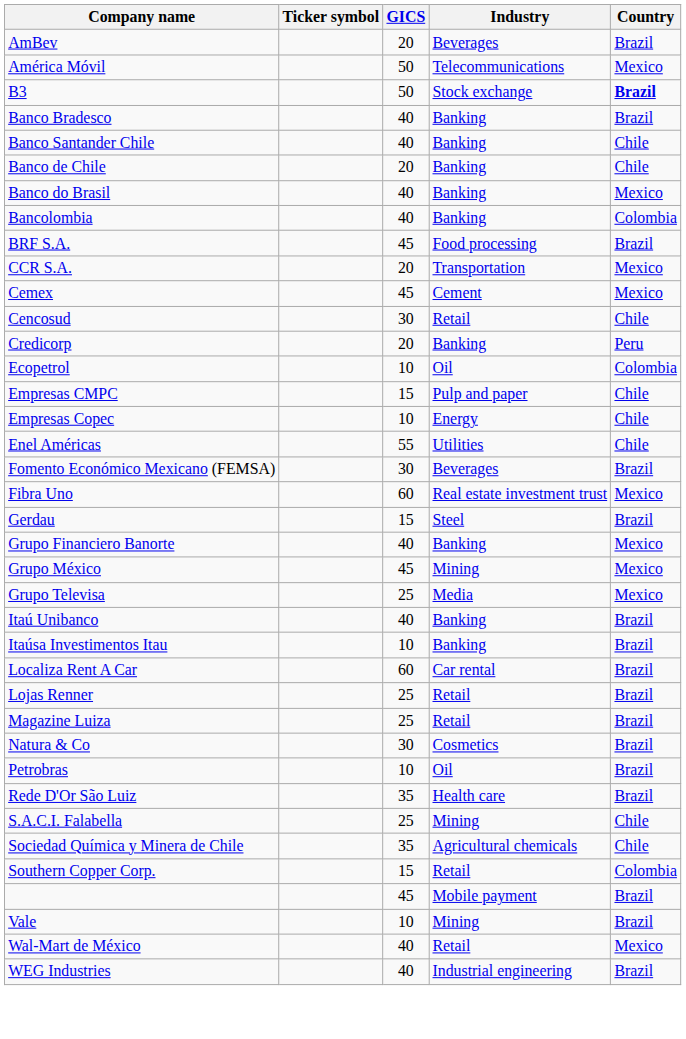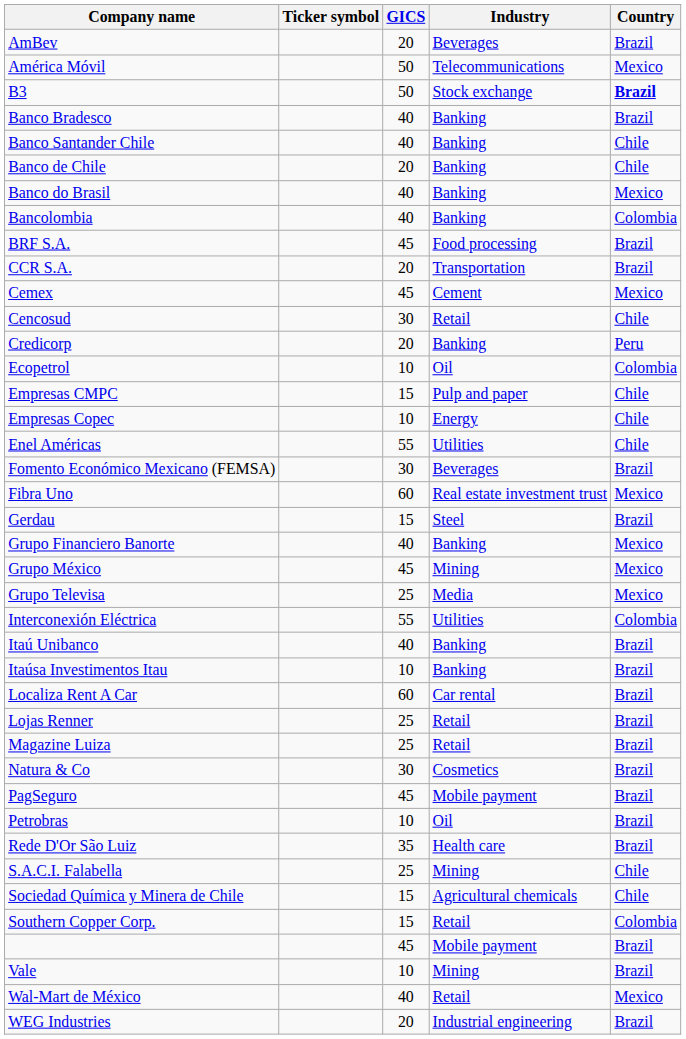 <table class="wikitable sortable">
 <tr>
 <th>Company name</th>
 <th>Ticker symbol</th>
 <th><a href='#'>GICS</a></th>
 <th>Industry</th>
 <th>Country</th>
 </tr>
 <tr>
 <td><a href='#'>AmBev</a></td>
 <td></td>
 <td align="center">20</td>
 <td><a href='#'>Beverages</a></td>
 <td><a href='#'>Brazil</a></td>
 </tr>
 <tr>
 <td><a href='#'>América Móvil</a></td>
 <td></td>
 <td align="center">50</td>
 <td><a href='#'>Telecommunications</a></td>
 <td><a href='#'>Mexico</a></td>
 </tr>
 <tr>
 <td><a href='#'>B3</a></td>
 <td></td>
 <td align="center">50</td>
 <td><a href='#'>Stock exchange</a></td>
 <td><strong><a href='#'>Brazil</a></strong></td>
 </tr>
 <tr>
 <td><a href='#'>Banco Bradesco</a></td>
 <td></td>
 <td align="center">40</td>
 <td><a href='#'>Banking</a></td>
 <td><a href='#'>Brazil</a></td>
 </tr>
 <tr>
 <td><a href='#'>Banco Santander Chile</a></td>
 <td></td>
 <td align="center">40</td>
 <td><a href='#'>Banking</a></td>
 <td><a href='#'>Chile</a></td>
 </tr>
 <tr>
 <td><a href='#'>Banco de Chile</a></td>
 <td></td>
 <td align="center">20</td>
 <td><a href='#'>Banking</a></td>
 <td><a href='#'>Chile</a></td>
 </tr>
 <tr>
 <td><a href='#'>Banco do Brasil</a></td>
 <td></td>
 <td align="center">40</td>
 <td><a href='#'>Banking</a></td>
 <td><a href='#'>Mexico</a></td>
 </tr>
 <tr>
 <td><a href='#'>Bancolombia</a></td>
 <td></td>
 <td align="center">40</td>
 <td><a href='#'>Banking</a></td>
 <td><a href='#'>Colombia</a></td>
 </tr>
 <tr>
 <td><a href='#'>BRF S.A.</a></td>
 <td></td>
 <td align="center">45</td>
 <td><a href='#'>Food processing</a></td>
 <td><a href='#'>Brazil</a></td>
 </tr>
 <tr>
 <td><a href='#'>CCR S.A.</a></td>
 <td></td>
 <td align="center">20</td>
 <td><a href='#'>Transportation</a></td>
-<td><a href='#'>Mexico</a></td>
+<td><a href='#'>Brazil</a></td>
 </tr>
 <tr>
 <td><a href='#'>Cemex</a></td>
 <td></td>
 <td align="center">45</td>
 <td><a href='#'>Cement</a></td>
 <td><a href='#'>Mexico</a></td>
 </tr>
 <tr>
 <td><a href='#'>Cencosud</a></td>
 <td></td>
 <td align="center">30</td>
 <td><a href='#'>Retail</a></td>
 <td><a href='#'>Chile</a></td>
 </tr>
 <tr>
 <td><a href='#'>Credicorp</a></td>
 <td></td>
 <td align="center">20</td>
 <td><a href='#'>Banking</a></td>
 <td><a href='#'>Peru</a></td>
 </tr>
 <tr>
 <td><a href='#'>Ecopetrol</a></td>
 <td></td>
 <td align="center">10</td>
 <td><a href='#'>Oil</a></td>
 <td><a href='#'>Colombia</a></td>
 </tr>
 <tr>
 <td><a href='#'>Empresas CMPC</a></td>
 <td></td>
 <td align="center">15</td>
 <td><a href='#'>Pulp and paper</a></td>
 <td><a href='#'>Chile</a></td>
 </tr>
 <tr>
 <td><a href='#'>Empresas Copec</a></td>
 <td></td>
 <td align="center">10</td>
 <td><a href='#'>Energy</a></td>
 <td><a href='#'>Chile</a></td>
 </tr>
 <tr>
 <td><a href='#'>Enel Américas</a></td>
 <td></td>
 <td align="center">55</td>
 <td><a href='#'>Utilities</a></td>
 <td><a href='#'>Chile</a></td>
 </tr>
 <tr>
 <td><a href='#'>Fomento Económico Mexicano</a> (FEMSA)</td>
 <td></td>
 <td align="center">30</td>
 <td><a href='#'>Beverages</a></td>
 <td><a href='#'>Brazil</a></td>
 </tr>
 <tr>
 <td><a href='#'>Fibra Uno</a></td>
 <td></td>
 <td align="center">60</td>
 <td><a href='#'>Real estate investment trust</a></td>
 <td><a href='#'>Mexico</a></td>
 </tr>
 <tr>
 <td><a href='#'>Gerdau</a></td>
 <td></td>
 <td align="center">15</td>
 <td><a href='#'>Steel</a></td>
 <td><a href='#'>Brazil</a></td>
 </tr>
 <tr>
 <td><a href='#'>Grupo Financiero Banorte</a></td>
 <td></td>
 <td align="center">40</td>
 <td><a href='#'>Banking</a></td>
 <td><a href='#'>Mexico</a></td>
 </tr>
 <tr>
 <td><a href='#'>Grupo México</a></td>
 <td></td>
 <td align="center">45</td>
 <td><a href='#'>Mining</a></td>
 <td><a href='#'>Mexico</a></td>
 </tr>
 <tr>
 <td><a href='#'>Grupo Televisa</a></td>
 <td></td>
 <td align="center">25</td>
 <td><a href='#'>Media</a></td>
 <td><a href='#'>Mexico</a></td>
 </tr>
 <tr>
+<td><a href='#'>Interconexión Eléctrica</a></td>
+<td></td>
+<td align="center">55</td>
+<td><a href='#'>Utilities</a></td>
+<td><a href='#'>Colombia</a></td>
+</tr>
+<tr>
 <td><a href='#'>Itaú Unibanco</a></td>
 <td></td>
 <td align="center">40</td>
 <td><a href='#'>Banking</a></td>
 <td><a href='#'>Brazil</a></td>
 </tr>
 <tr>
 <td><a href='#'>Itaúsa Investimentos Itau</a></td>
 <td></td>
 <td align="center">10</td>
 <td><a href='#'>Banking</a></td>
 <td><a href='#'>Brazil</a></td>
 </tr>
 <tr>
 <td><a href='#'>Localiza Rent A Car</a></td>
 <td></td>
 <td align="center">60</td>
 <td><a href='#'>Car rental</a></td>
 <td><a href='#'>Brazil</a></td>
 </tr>
 <tr>
 <td><a href='#'>Lojas Renner</a></td>
 <td></td>
 <td align="center">25</td>
 <td><a href='#'>Retail</a></td>
 <td><a href='#'>Brazil</a></td>
 </tr>
 <tr>
 <td><a href='#'>Magazine Luiza</a></td>
 <td></td>
 <td align="center">25</td>
 <td><a href='#'>Retail</a></td>
 <td><a href='#'>Brazil</a></td>
 </tr>
 <tr>
 <td><a href='#'>Natura & Co</a></td>
 <td></td>
 <td align="center">30</td>
 <td><a href='#'>Cosmetics</a></td>
 <td><a href='#'>Brazil</a></td>
 </tr>
 <tr>
+<td><a href='#'>PagSeguro</a></td>
+<td></td>
+<td align="center">45</td>
+<td><a href='#'>Mobile payment</a></td>
+<td><a href='#'>Brazil</a></td>
+</tr>
+<tr>
 <td><a href='#'>Petrobras</a></td>
 <td><br></td>
 <td align="center">10</td>
 <td><a href='#'>Oil</a></td>
 <td><a href='#'>Brazil</a></td>
 </tr>
 <tr>
 <td><a href='#'>Rede D'Or São Luiz</a></td>
 <td></td>
 <td align="center">35</td>
 <td><a href='#'>Health care</a></td>
 <td><a href='#'>Brazil</a></td>
 </tr>
 <tr>
 <td><a href='#'>S.A.C.I. Falabella</a></td>
 <td></td>
 <td align="center">25</td>
 <td><a href='#'>Mining</a></td>
 <td><a href='#'>Chile</a></td>
 </tr>
 <tr>
 <td><a href='#'>Sociedad Química y Minera de Chile</a></td>
 <td></td>
-<td align="center">35</td>
+<td align="center">15</td>
 <td><a href='#'>Agricultural chemicals</a></td>
 <td><a href='#'>Chile</a></td>
 </tr>
 <tr>
 <td><a href='#'>Southern Copper Corp.</a></td>
 <td></td>
 <td align="center">15</td>
 <td><a href='#'>Retail</a></td>
 <td><a href='#'>Colombia</a></td>
 </tr>
 <tr>
 <td></td>
 <td></td>
 <td align="center">45</td>
 <td><a href='#'>Mobile payment</a></td>
 <td><a href='#'>Brazil</a></td>
 </tr>
 <tr>
 <td><a href='#'>Vale</a></td>
 <td></td>
 <td align="center">10</td>
 <td><a href='#'>Mining</a></td>
 <td><a href='#'>Brazil</a></td>
 </tr>
 <tr>
 <td><a href='#'>Wal-Mart de México</a></td>
 <td></td>
 <td align="center">40</td>
 <td><a href='#'>Retail</a></td>
 <td><a href='#'>Mexico</a></td>
 </tr>
 <tr>
 <td><a href='#'>WEG Industries</a></td>
 <td></td>
-<td align="center">40</td>
+<td align="center">20</td>
 <td><a href='#'>Industrial engineering</a></td>
 <td><a href='#'>Brazil</a></td>
 </tr>
 </table>
